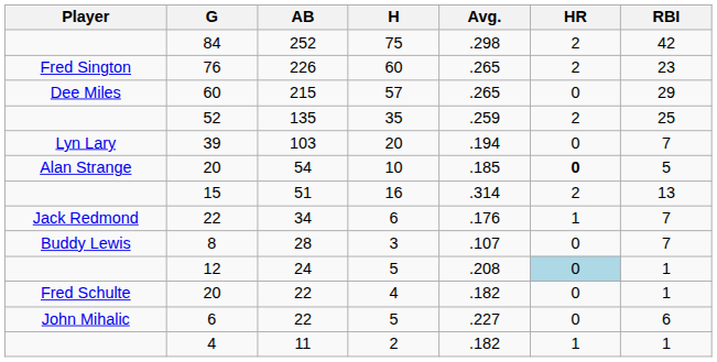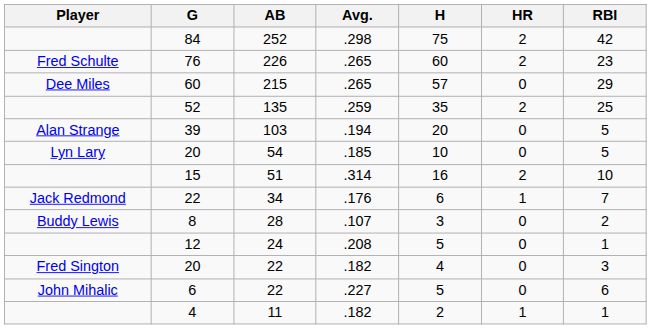 <table class="wikitable sortable">
 <tr>
 <th bgcolor="#DDDDFF" width="16%">Player</th>
 <th bgcolor="#DDDDFF" width="9%">G</th>
 <th bgcolor="#DDDDFF" width="9%">AB</th>
+<th bgcolor="#DDDDFF" width="9%">Avg.</th>
 <th bgcolor="#DDDDFF" width="9%">H</th>
-<th bgcolor="#DDDDFF" width="9%">Avg.</th>
 <th bgcolor="#DDDDFF" width="9%">HR</th>
 <th bgcolor="#DDDDFF" width="9%">RBI</th>
 </tr>
 <tr align="center">
 <td></td>
 <td>84</td>
 <td>252</td>
+<td>.298</td>
 <td>75</td>
-<td>.298</td>
 <td>2</td>
 <td>42</td>
 </tr>
 <tr align="center">
-<td><a href='#'>Fred Sington</a></td>
+<td><a href='#'>Fred Schulte</a></td>
 <td>76</td>
 <td>226</td>
+<td>.265</td>
 <td>60</td>
-<td>.265</td>
 <td>2</td>
 <td>23</td>
 </tr>
 <tr align=center>
 <td><a href='#'>Dee Miles</a></td>
 <td>60</td>
 <td>215</td>
+<td>.265</td>
 <td>57</td>
-<td>.265</td>
 <td>0</td>
 <td>29</td>
 </tr>
 <tr align=center>
 <td></td>
 <td>52</td>
 <td>135</td>
+<td>.259</td>
 <td>35</td>
-<td>.259</td>
 <td>2</td>
 <td>25</td>
 </tr>
 <tr align="center">
-<td><a href='#'>Lyn Lary</a></td>
+<td><a href='#'>Alan Strange</a></td>
 <td>39</td>
 <td>103</td>
+<td>.194</td>
 <td>20</td>
-<td>.194</td>
 <td>0</td>
-<td>7</td>
+<td>5</td>
 </tr>
 <tr align=center>
-<td><a href='#'>Alan Strange</a></td>
+<td><a href='#'>Lyn Lary</a></td>
 <td>20</td>
 <td>54</td>
+<td>.185</td>
 <td>10</td>
-<td>.185</td>
-<td><strong>0</strong></td>
+<td>0</td>
 <td>5</td>
 </tr>
 <tr align=center>
 <td></td>
 <td>15</td>
 <td>51</td>
+<td>.314</td>
 <td>16</td>
-<td>.314</td>
 <td>2</td>
-<td>13</td>
+<td>10</td>
 </tr>
 <tr align="center">
 <td><a href='#'>Jack Redmond</a></td>
 <td>22</td>
 <td>34</td>
+<td>.176</td>
 <td>6</td>
-<td>.176</td>
 <td>1</td>
 <td>7</td>
 </tr>
 <tr align=center>
 <td><a href='#'>Buddy Lewis</a></td>
 <td>8</td>
 <td>28</td>
+<td>.107</td>
 <td>3</td>
-<td>.107</td>
 <td>0</td>
-<td>7</td>
+<td>2</td>
 </tr>
 <tr align=center>
 <td></td>
 <td>12</td>
 <td>24</td>
+<td>.208</td>
 <td>5</td>
-<td>.208</td>
-<td style="background: lightblue;">0</td>
+<td>0</td>
 <td>1</td>
 </tr>
 <tr align="center">
-<td><a href='#'>Fred Schulte</a></td>
+<td><a href='#'>Fred Sington</a></td>
 <td>20</td>
 <td>22</td>
+<td>.182</td>
 <td>4</td>
-<td>.182</td>
 <td>0</td>
-<td>1</td>
+<td>3</td>
 </tr>
 <tr align=center>
 <td><a href='#'>John Mihalic</a></td>
 <td>6</td>
 <td>22</td>
+<td>.227</td>
 <td>5</td>
-<td>.227</td>
 <td>0</td>
 <td>6</td>
 </tr>
 <tr align=center>
 <td></td>
 <td>4</td>
 <td>11</td>
+<td>.182</td>
 <td>2</td>
-<td>.182</td>
 <td>1</td>
 <td>1</td>
 </tr>
 </table>
